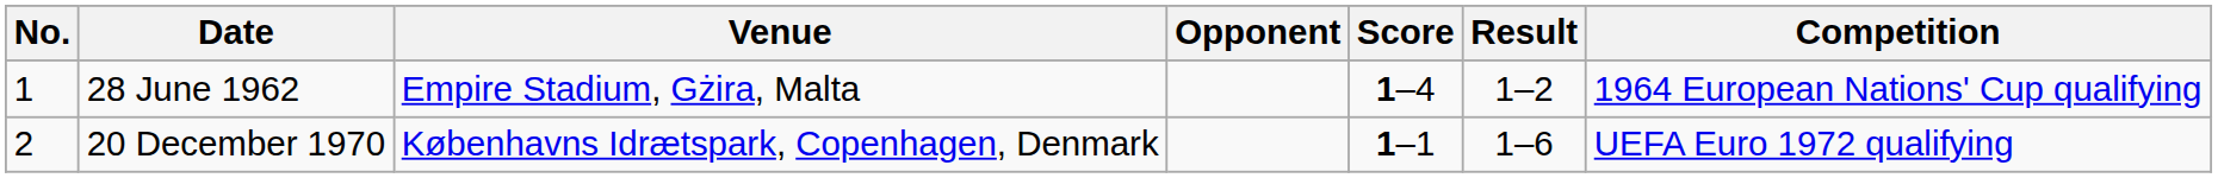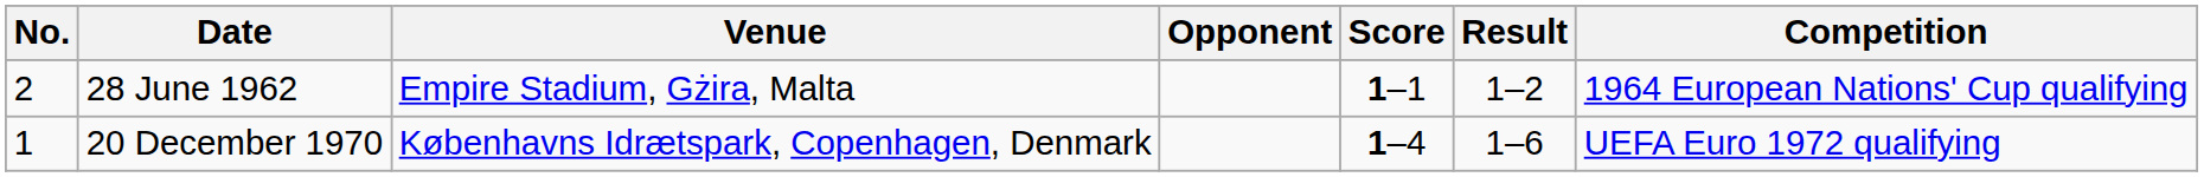 <table class="wikitable plainrowheaders">
 <tr>
 <th>No.</th>
 <th>Date</th>
 <th>Venue</th>
 <th>Opponent</th>
 <th>Score</th>
 <th>Result</th>
 <th>Competition</th>
 </tr>
 <tr>
-<td>1</td>
+<td>2</td>
 <td>28 June 1962</td>
 <td><a href='#'>Empire Stadium</a>, <a href='#'>Gżira</a>, Malta</td>
 <td></td>
-<td align=center><strong>1</strong>–4</td>
+<td align=center><strong>1</strong>–1</td>
 <td align="center">1–2</td>
 <td><a href='#'>1964 European Nations' Cup qualifying</a></td>
 </tr>
 <tr>
-<td>2</td>
+<td>1</td>
 <td>20 December 1970</td>
 <td><a href='#'>Københavns Idrætspark</a>, <a href='#'>Copenhagen</a>, Denmark</td>
 <td></td>
-<td align=center><strong>1</strong>–1</td>
+<td align=center><strong>1</strong>–4</td>
 <td align="center">1–6</td>
 <td><a href='#'>UEFA Euro 1972 qualifying</a></td>
 </tr>
 </table>
